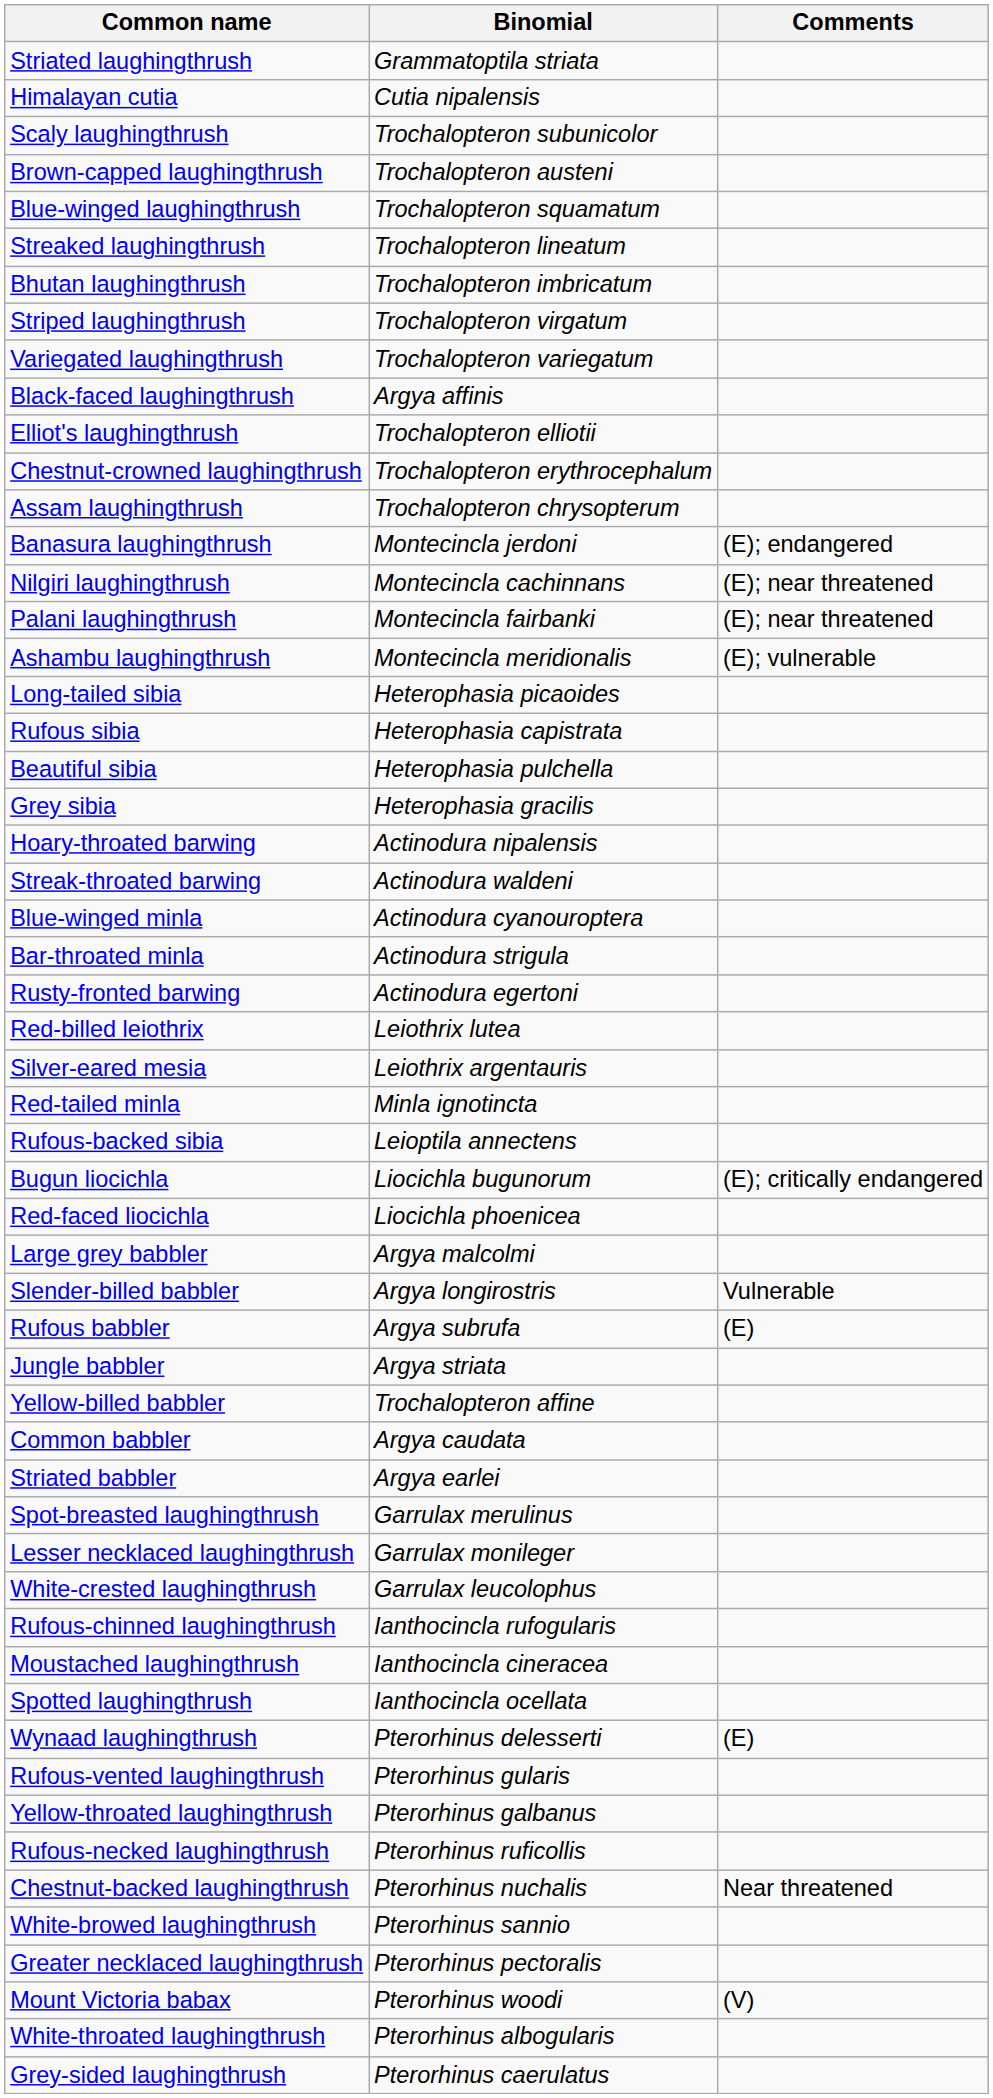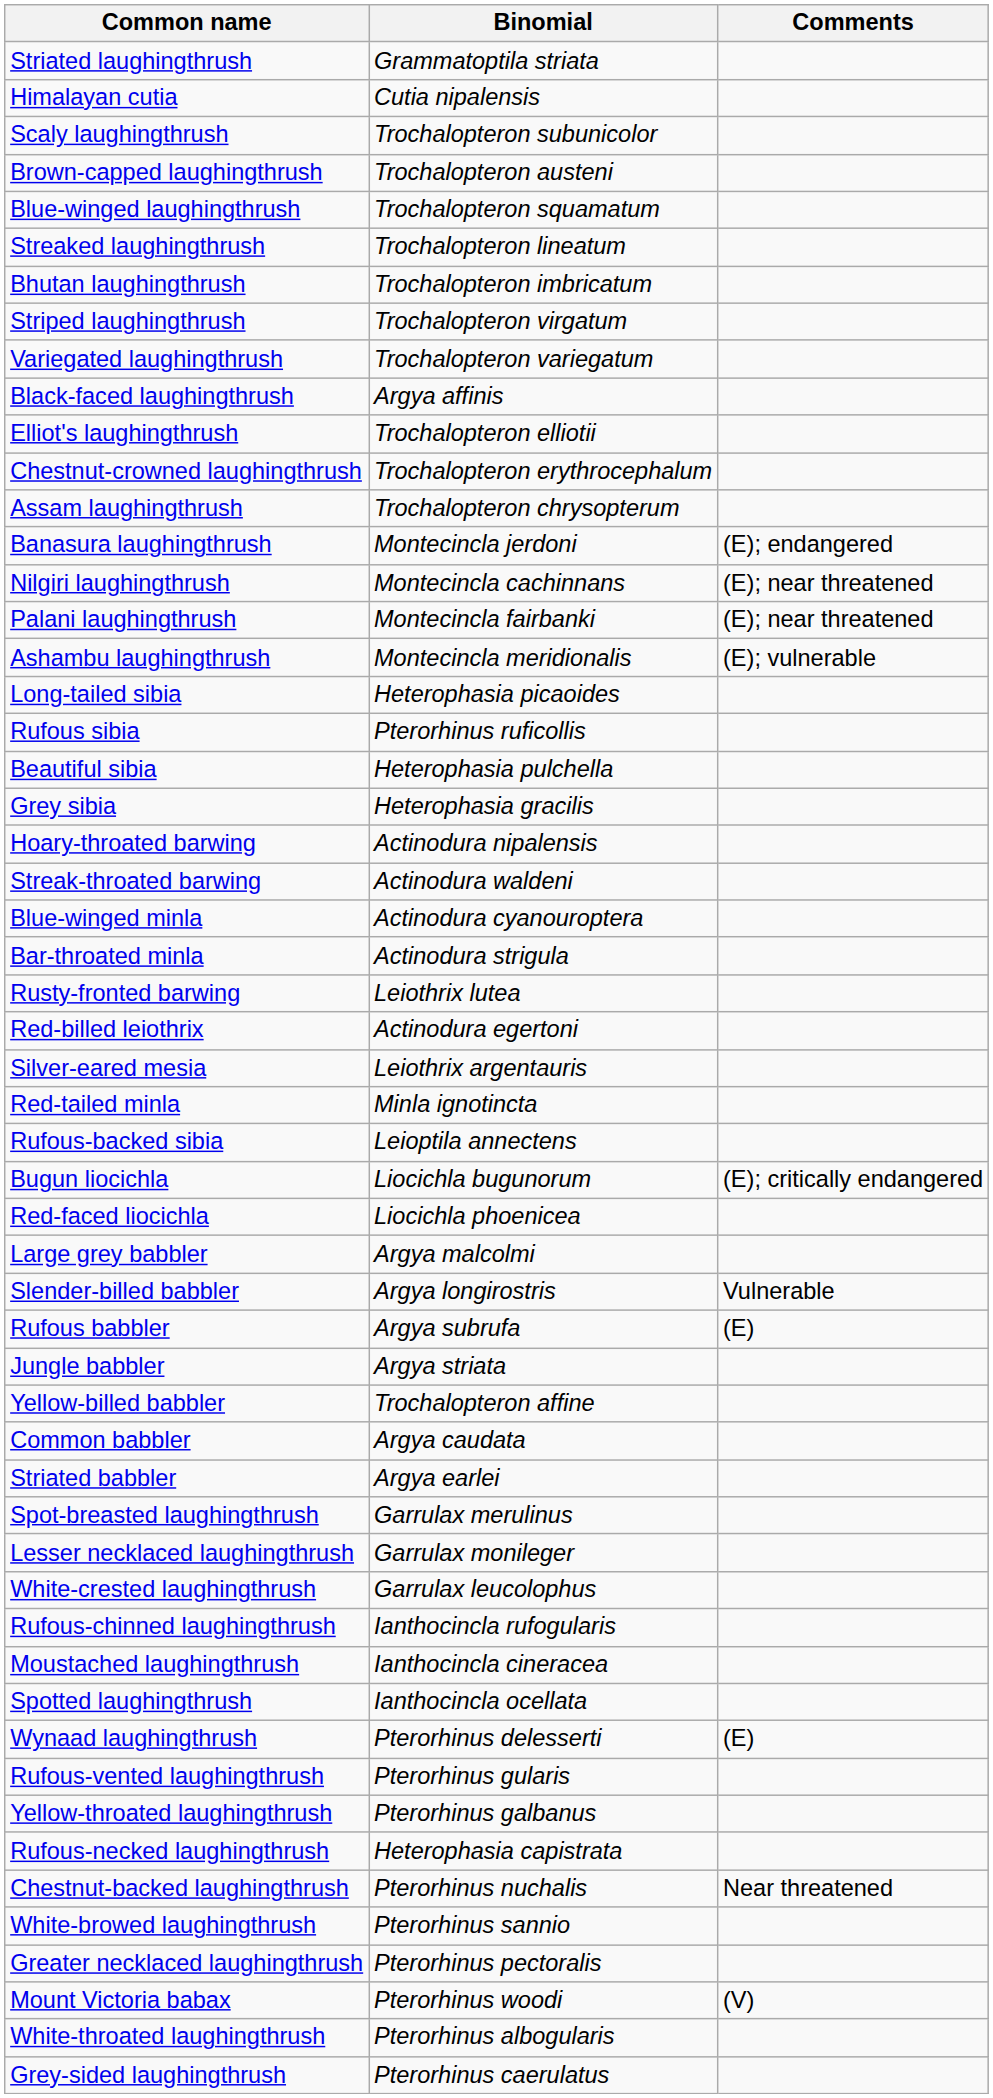 <table class="wikitable">
 <tr>
 <th>Common name</th>
 <th>Binomial</th>
 <th>Comments</th>
 </tr>
 <tr>
 <td><a href='#'>Striated laughingthrush</a></td>
 <td><em>Grammatoptila striata</em></td>
 <td></td>
 </tr>
 <tr>
 <td><a href='#'>Himalayan cutia</a></td>
 <td><em>Cutia nipalensis</em></td>
 <td></td>
 </tr>
 <tr>
 <td><a href='#'>Scaly laughingthrush</a></td>
 <td><em>Trochalopteron subunicolor</em></td>
 <td></td>
 </tr>
 <tr>
 <td><a href='#'>Brown-capped laughingthrush</a></td>
 <td><em>Trochalopteron austeni</em></td>
 <td></td>
 </tr>
 <tr>
 <td><a href='#'>Blue-winged laughingthrush</a></td>
 <td><em>Trochalopteron squamatum</em></td>
 <td></td>
 </tr>
 <tr>
 <td><a href='#'>Streaked laughingthrush</a></td>
 <td><em>Trochalopteron lineatum</em></td>
 <td></td>
 </tr>
 <tr>
 <td><a href='#'>Bhutan laughingthrush</a></td>
 <td><em>Trochalopteron imbricatum</em></td>
 <td></td>
 </tr>
 <tr>
 <td><a href='#'>Striped laughingthrush</a></td>
 <td><em>Trochalopteron virgatum</em></td>
 <td></td>
 </tr>
 <tr>
 <td><a href='#'>Variegated laughingthrush</a></td>
 <td><em>Trochalopteron variegatum</em></td>
 <td></td>
 </tr>
 <tr>
 <td><a href='#'>Black-faced laughingthrush</a></td>
 <td><em>Argya affinis</em></td>
 <td></td>
 </tr>
 <tr>
 <td><a href='#'>Elliot's laughingthrush</a></td>
 <td><em>Trochalopteron elliotii</em></td>
 <td></td>
 </tr>
 <tr>
 <td><a href='#'>Chestnut-crowned laughingthrush</a></td>
 <td><em>Trochalopteron erythrocephalum</em></td>
 <td></td>
 </tr>
 <tr>
 <td><a href='#'>Assam laughingthrush</a></td>
 <td><em>Trochalopteron chrysopterum</em></td>
 <td></td>
 </tr>
 <tr>
 <td><a href='#'>Banasura laughingthrush</a></td>
 <td><em>Montecincla jerdoni</em></td>
 <td>(E); endangered</td>
 </tr>
 <tr>
 <td><a href='#'>Nilgiri laughingthrush</a></td>
 <td><em>Montecincla cachinnans</em></td>
 <td>(E); near threatened</td>
 </tr>
 <tr>
 <td><a href='#'>Palani laughingthrush</a></td>
 <td><em>Montecincla fairbanki</em></td>
 <td>(E); near threatened</td>
 </tr>
 <tr>
 <td><a href='#'>Ashambu laughingthrush</a></td>
 <td><em>Montecincla meridionalis</em></td>
 <td>(E); vulnerable</td>
 </tr>
 <tr>
 <td><a href='#'>Long-tailed sibia</a></td>
 <td><em>Heterophasia picaoides</em></td>
 <td></td>
 </tr>
 <tr>
 <td><a href='#'>Rufous sibia</a></td>
-<td><em>Heterophasia capistrata</em></td>
+<td><em>Pterorhinus ruficollis</em></td>
 <td></td>
 </tr>
 <tr>
 <td><a href='#'>Beautiful sibia</a></td>
 <td><em>Heterophasia pulchella</em></td>
 <td></td>
 </tr>
 <tr>
 <td><a href='#'>Grey sibia</a></td>
 <td><em>Heterophasia gracilis</em></td>
 <td></td>
 </tr>
 <tr>
 <td><a href='#'>Hoary-throated barwing</a></td>
 <td><em>Actinodura nipalensis</em></td>
 <td></td>
 </tr>
 <tr>
 <td><a href='#'>Streak-throated barwing</a></td>
 <td><em>Actinodura waldeni</em></td>
 <td></td>
 </tr>
 <tr>
 <td><a href='#'>Blue-winged minla</a></td>
 <td><em>Actinodura cyanouroptera</em></td>
 <td></td>
 </tr>
 <tr>
 <td><a href='#'>Bar-throated minla</a></td>
 <td><em>Actinodura strigula</em></td>
 <td></td>
 </tr>
 <tr>
 <td><a href='#'>Rusty-fronted barwing</a></td>
-<td><em>Actinodura egertoni</em></td>
+<td><em>Leiothrix lutea</em></td>
 <td></td>
 </tr>
 <tr>
 <td><a href='#'>Red-billed leiothrix</a></td>
-<td><em>Leiothrix lutea</em></td>
+<td><em>Actinodura egertoni</em></td>
 <td></td>
 </tr>
 <tr>
 <td><a href='#'>Silver-eared mesia</a></td>
 <td><em>Leiothrix argentauris</em></td>
 <td></td>
 </tr>
 <tr>
 <td><a href='#'>Red-tailed minla</a></td>
 <td><em>Minla ignotincta</em></td>
 <td></td>
 </tr>
 <tr>
 <td><a href='#'>Rufous-backed sibia</a></td>
 <td><em>Leioptila annectens</em></td>
 <td></td>
 </tr>
 <tr>
 <td><a href='#'>Bugun liocichla</a></td>
 <td><em>Liocichla bugunorum</em></td>
 <td>(E); critically endangered</td>
 </tr>
 <tr>
 <td><a href='#'>Red-faced liocichla</a></td>
 <td><em>Liocichla phoenicea</em></td>
 <td></td>
 </tr>
 <tr>
 <td><a href='#'>Large grey babbler</a></td>
 <td><em>Argya malcolmi</em></td>
 <td></td>
 </tr>
 <tr>
 <td><a href='#'>Slender-billed babbler</a></td>
 <td><em>Argya longirostris</em></td>
 <td>Vulnerable</td>
 </tr>
 <tr>
 <td><a href='#'>Rufous babbler</a></td>
 <td><em>Argya subrufa</em></td>
 <td>(E)</td>
 </tr>
 <tr>
 <td><a href='#'>Jungle babbler</a></td>
 <td><em>Argya striata</em></td>
 <td></td>
 </tr>
 <tr>
 <td><a href='#'>Yellow-billed babbler</a></td>
 <td><em>Trochalopteron affine</em></td>
 <td></td>
 </tr>
 <tr>
 <td><a href='#'>Common babbler</a></td>
 <td><em>Argya caudata</em></td>
 <td></td>
 </tr>
 <tr>
 <td><a href='#'>Striated babbler</a></td>
 <td><em>Argya earlei</em></td>
 <td></td>
 </tr>
 <tr>
 <td><a href='#'>Spot-breasted laughingthrush</a></td>
 <td><em>Garrulax merulinus</em></td>
 <td></td>
 </tr>
 <tr>
 <td><a href='#'>Lesser necklaced laughingthrush</a></td>
 <td><em>Garrulax monileger</em></td>
 <td></td>
 </tr>
 <tr>
 <td><a href='#'>White-crested laughingthrush</a></td>
 <td><em>Garrulax leucolophus</em></td>
 <td></td>
 </tr>
 <tr>
 <td><a href='#'>Rufous-chinned laughingthrush</a></td>
 <td><em>Ianthocincla rufogularis</em></td>
 <td></td>
 </tr>
 <tr>
 <td><a href='#'>Moustached laughingthrush</a></td>
 <td><em>Ianthocincla cineracea</em></td>
 <td></td>
 </tr>
 <tr>
 <td><a href='#'>Spotted laughingthrush</a></td>
 <td><em>Ianthocincla ocellata</em></td>
 <td></td>
 </tr>
 <tr>
 <td><a href='#'>Wynaad laughingthrush</a></td>
 <td><em>Pterorhinus delesserti</em></td>
 <td>(E)</td>
 </tr>
 <tr>
 <td><a href='#'>Rufous-vented laughingthrush</a></td>
 <td><em>Pterorhinus gularis</em></td>
 <td></td>
 </tr>
 <tr>
 <td><a href='#'>Yellow-throated laughingthrush</a></td>
 <td><em>Pterorhinus galbanus</em></td>
 <td></td>
 </tr>
 <tr>
 <td><a href='#'>Rufous-necked laughingthrush</a></td>
-<td><em>Pterorhinus ruficollis</em></td>
+<td><em>Heterophasia capistrata</em></td>
 <td></td>
 </tr>
 <tr>
 <td><a href='#'>Chestnut-backed laughingthrush</a></td>
 <td><em>Pterorhinus nuchalis</em></td>
 <td>Near threatened</td>
 </tr>
 <tr>
 <td><a href='#'>White-browed laughingthrush</a></td>
 <td><em>Pterorhinus sannio</em></td>
 <td></td>
 </tr>
 <tr>
 <td><a href='#'>Greater necklaced laughingthrush</a></td>
 <td><em>Pterorhinus pectoralis</em></td>
 <td></td>
 </tr>
 <tr>
 <td><a href='#'>Mount Victoria babax</a></td>
 <td><em>Pterorhinus woodi</em></td>
 <td>(V)</td>
 </tr>
 <tr>
 <td><a href='#'>White-throated laughingthrush</a></td>
 <td><em>Pterorhinus albogularis</em></td>
 <td></td>
 </tr>
 <tr>
 <td><a href='#'>Grey-sided laughingthrush</a></td>
 <td><em>Pterorhinus caerulatus</em></td>
 <td></td>
 </tr>
 </table>
